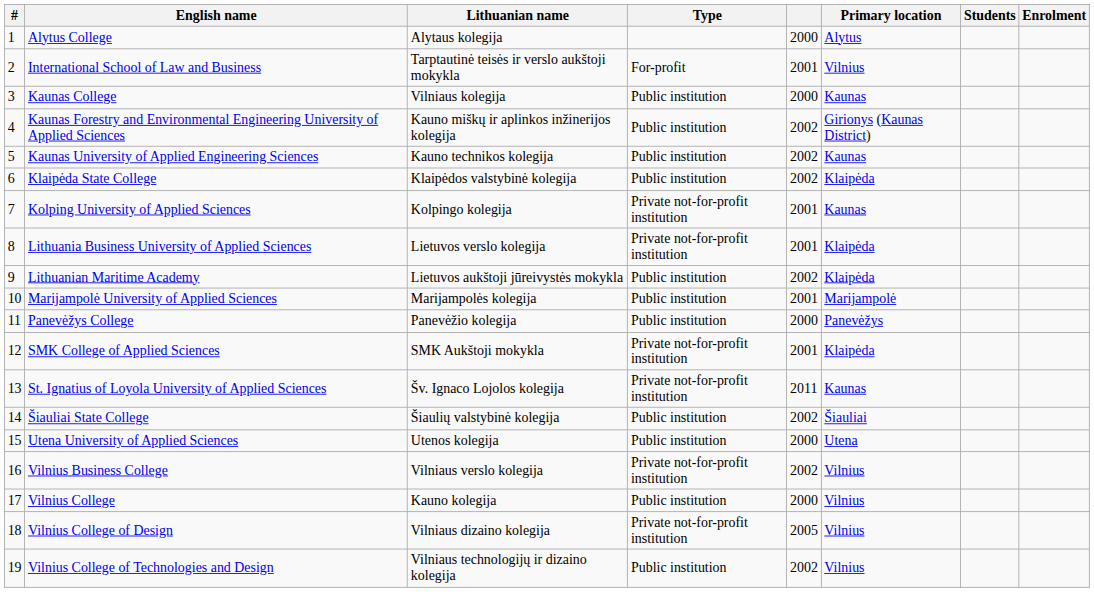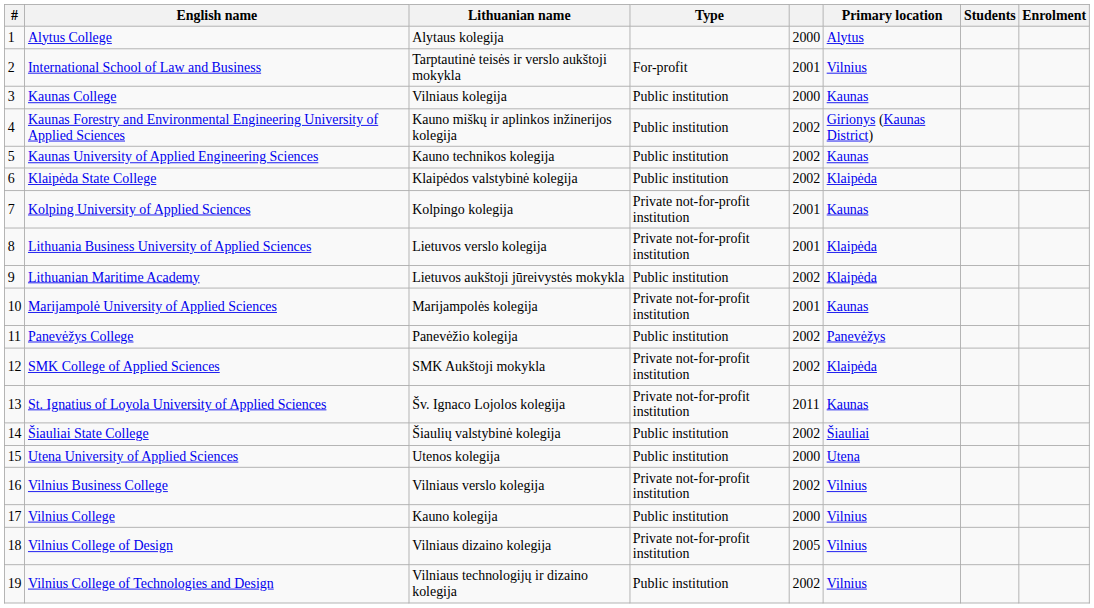 <table class="sortable wikitable">
 <tr>
 <th>#</th>
 <th>English name</th>
 <th>Lithuanian name</th>
 <th>Type</th>
 <th></th>
 <th>Primary location</th>
 <th>Students<br></th>
 <th>Enrolment<br></th>
 </tr>
 <tr>
 <td>1</td>
 <td><a href='#'>Alytus College</a></td>
 <td>Alytaus kolegija</td>
 <td></td>
 <td>2000</td>
 <td><a href='#'>Alytus</a></td>
 <td></td>
 <td></td>
 </tr>
 <tr>
 <td>2</td>
 <td><a href='#'>International School of Law and Business</a></td>
 <td>Tarptautinė teisės ir verslo aukštoji mokykla</td>
 <td>For-profit</td>
 <td>2001</td>
 <td><a href='#'>Vilnius</a></td>
 <td></td>
 <td></td>
 </tr>
 <tr>
 <td>3</td>
 <td><a href='#'>Kaunas College</a></td>
 <td>Vilniaus kolegija</td>
 <td>Public institution</td>
 <td>2000</td>
 <td><a href='#'>Kaunas</a></td>
 <td></td>
 <td></td>
 </tr>
 <tr>
 <td>4</td>
 <td><a href='#'>Kaunas Forestry and Environmental Engineering University of Applied Sciences</a></td>
 <td>Kauno miškų ir aplinkos inžinerijos kolegija</td>
 <td>Public institution</td>
 <td>2002</td>
 <td><a href='#'>Girionys</a> (<a href='#'>Kaunas District</a>)</td>
 <td></td>
 <td></td>
 </tr>
 <tr>
 <td>5</td>
 <td><a href='#'>Kaunas University of Applied Engineering Sciences</a></td>
 <td>Kauno technikos kolegija</td>
 <td>Public institution</td>
 <td>2002</td>
 <td><a href='#'>Kaunas</a></td>
 <td></td>
 <td></td>
 </tr>
 <tr>
 <td>6</td>
 <td><a href='#'>Klaipėda State College</a></td>
 <td>Klaipėdos valstybinė kolegija</td>
 <td>Public institution</td>
 <td>2002</td>
 <td><a href='#'>Klaipėda</a></td>
 <td></td>
 <td></td>
 </tr>
 <tr>
 <td>7</td>
 <td><a href='#'>Kolping University of Applied Sciences</a></td>
 <td>Kolpingo kolegija</td>
 <td>Private not-for-profit institution</td>
 <td>2001</td>
 <td><a href='#'>Kaunas</a></td>
 <td></td>
 <td></td>
 </tr>
 <tr>
 <td>8</td>
 <td><a href='#'>Lithuania Business University of Applied Sciences</a></td>
 <td>Lietuvos verslo kolegija</td>
 <td>Private not-for-profit institution</td>
 <td>2001</td>
 <td><a href='#'>Klaipėda</a></td>
 <td></td>
 <td></td>
 </tr>
 <tr>
 <td>9</td>
 <td><a href='#'>Lithuanian Maritime Academy</a></td>
 <td>Lietuvos aukštoji jūreivystės mokykla</td>
 <td>Public institution</td>
 <td>2002</td>
 <td><a href='#'>Klaipėda</a></td>
 <td></td>
 <td></td>
 </tr>
 <tr>
 <td>10</td>
 <td><a href='#'>Marijampolė University of Applied Sciences</a></td>
 <td>Marijampolės kolegija</td>
-<td>Public institution</td>
+<td>Private not-for-profit institution</td>
 <td>2001</td>
-<td><a href='#'>Marijampolė</a></td>
+<td><a href='#'>Kaunas</a></td>
 <td></td>
 <td></td>
 </tr>
 <tr>
 <td>11</td>
 <td><a href='#'>Panevėžys College</a></td>
 <td>Panevėžio kolegija</td>
 <td>Public institution</td>
-<td>2000</td>
+<td>2002</td>
 <td><a href='#'>Panevėžys</a></td>
 <td></td>
 <td></td>
 </tr>
 <tr>
 <td>12</td>
 <td><a href='#'>SMK College of Applied Sciences</a></td>
 <td>SMK Aukštoji mokykla</td>
 <td>Private not-for-profit institution</td>
-<td>2001</td>
+<td>2002</td>
 <td><a href='#'>Klaipėda</a></td>
 <td></td>
 <td></td>
 </tr>
 <tr>
 <td>13</td>
 <td><a href='#'>St. Ignatius of Loyola University of Applied Sciences</a></td>
 <td>Šv. Ignaco Lojolos kolegija</td>
 <td>Private not-for-profit institution</td>
 <td>2011</td>
 <td><a href='#'>Kaunas</a></td>
 <td></td>
 <td></td>
 </tr>
 <tr>
 <td>14</td>
 <td><a href='#'>Šiauliai State College</a></td>
 <td>Šiaulių valstybinė kolegija</td>
 <td>Public institution</td>
 <td>2002</td>
 <td><a href='#'>Šiauliai</a></td>
 <td></td>
 <td></td>
 </tr>
 <tr>
 <td>15</td>
 <td><a href='#'>Utena University of Applied Sciences</a></td>
 <td>Utenos kolegija</td>
 <td>Public institution</td>
 <td>2000</td>
 <td><a href='#'>Utena</a></td>
 <td></td>
 <td></td>
 </tr>
 <tr>
 <td>16</td>
 <td><a href='#'>Vilnius Business College</a></td>
 <td>Vilniaus verslo kolegija</td>
 <td>Private not-for-profit institution</td>
 <td>2002</td>
 <td><a href='#'>Vilnius</a></td>
 <td></td>
 <td></td>
 </tr>
 <tr>
 <td>17</td>
 <td><a href='#'>Vilnius College</a></td>
 <td>Kauno kolegija</td>
 <td>Public institution</td>
 <td>2000</td>
 <td><a href='#'>Vilnius</a></td>
 <td></td>
 <td></td>
 </tr>
 <tr>
 <td>18</td>
 <td><a href='#'>Vilnius College of Design</a></td>
 <td>Vilniaus dizaino kolegija</td>
 <td>Private not-for-profit institution</td>
 <td>2005</td>
 <td><a href='#'>Vilnius</a></td>
 <td></td>
 <td></td>
 </tr>
 <tr>
 <td>19</td>
 <td><a href='#'>Vilnius College of Technologies and Design</a></td>
 <td>Vilniaus technologijų ir dizaino kolegija</td>
 <td>Public institution</td>
 <td>2002</td>
 <td><a href='#'>Vilnius</a></td>
 <td></td>
 <td></td>
 </tr>
 </table>
